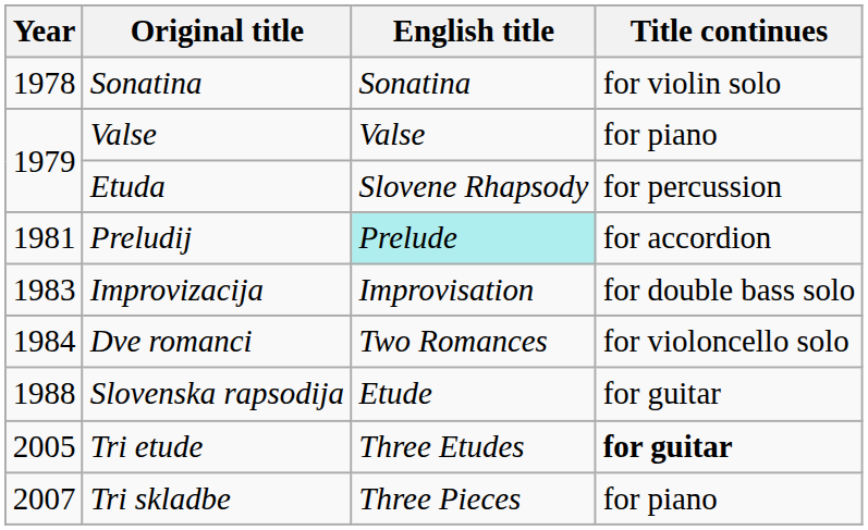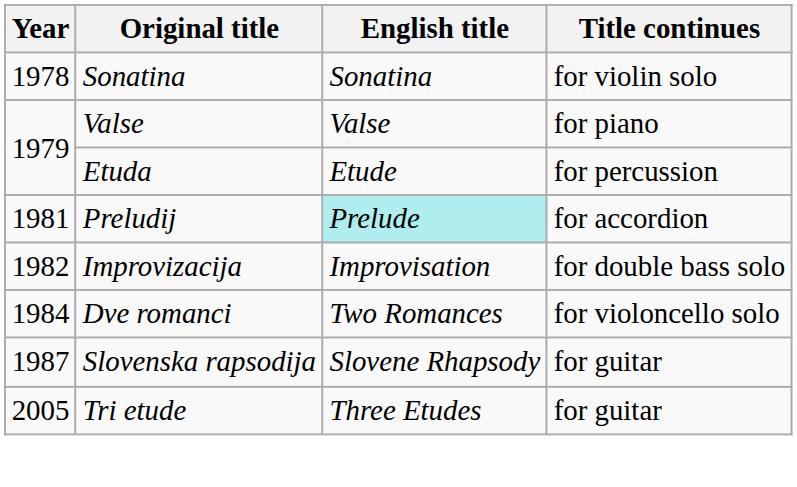 <table class="wikitable" style="font-size: 95%;">
 <tr>
 <th>Year</th>
 <th>Original title</th>
 <th>English title</th>
 <th>Title continues</th>
 </tr>
 <tr>
 <td>1978</td>
 <td><em>Sonatina</em></td>
 <td><em>Sonatina</em></td>
 <td>for violin solo</td>
 </tr>
 <tr>
 <td rowspan="2">1979</td>
 <td><em>Valse</em></td>
 <td><em>Valse</em></td>
 <td>for piano</td>
 </tr>
 <tr>
 <td><em>Etuda</em></td>
-<td><em>Slovene Rhapsody</em></td>
+<td><em>Etude</em></td>
 <td>for percussion</td>
 </tr>
 <tr>
 <td>1981</td>
 <td><em>Preludij</em></td>
 <td style="background: paleturquoise;"><em>Prelude</em></td>
 <td>for accordion</td>
 </tr>
 <tr>
-<td>1983</td>
+<td>1982</td>
 <td><em>Improvizacija</em></td>
 <td><em>Improvisation</em></td>
 <td>for double bass solo</td>
 </tr>
 <tr>
 <td>1984</td>
 <td><em>Dve romanci</em></td>
 <td><em>Two Romances</em></td>
 <td>for violoncello solo</td>
 </tr>
 <tr>
-<td>1988</td>
+<td>1987</td>
 <td><em>Slovenska rapsodija</em></td>
-<td><em>Etude</em></td>
+<td><em>Slovene Rhapsody</em></td>
 <td>for guitar</td>
 </tr>
 <tr>
 <td>2005</td>
 <td><em>Tri etude</em></td>
 <td><em>Three Etudes</em></td>
-<td><strong>for guitar</strong></td>
-</tr>
-<tr>
-<td>2007</td>
-<td><em>Tri skladbe</em></td>
-<td><em>Three Pieces</em></td>
-<td>for piano</td>
+<td>for guitar</td>
 </tr>
 </table>
